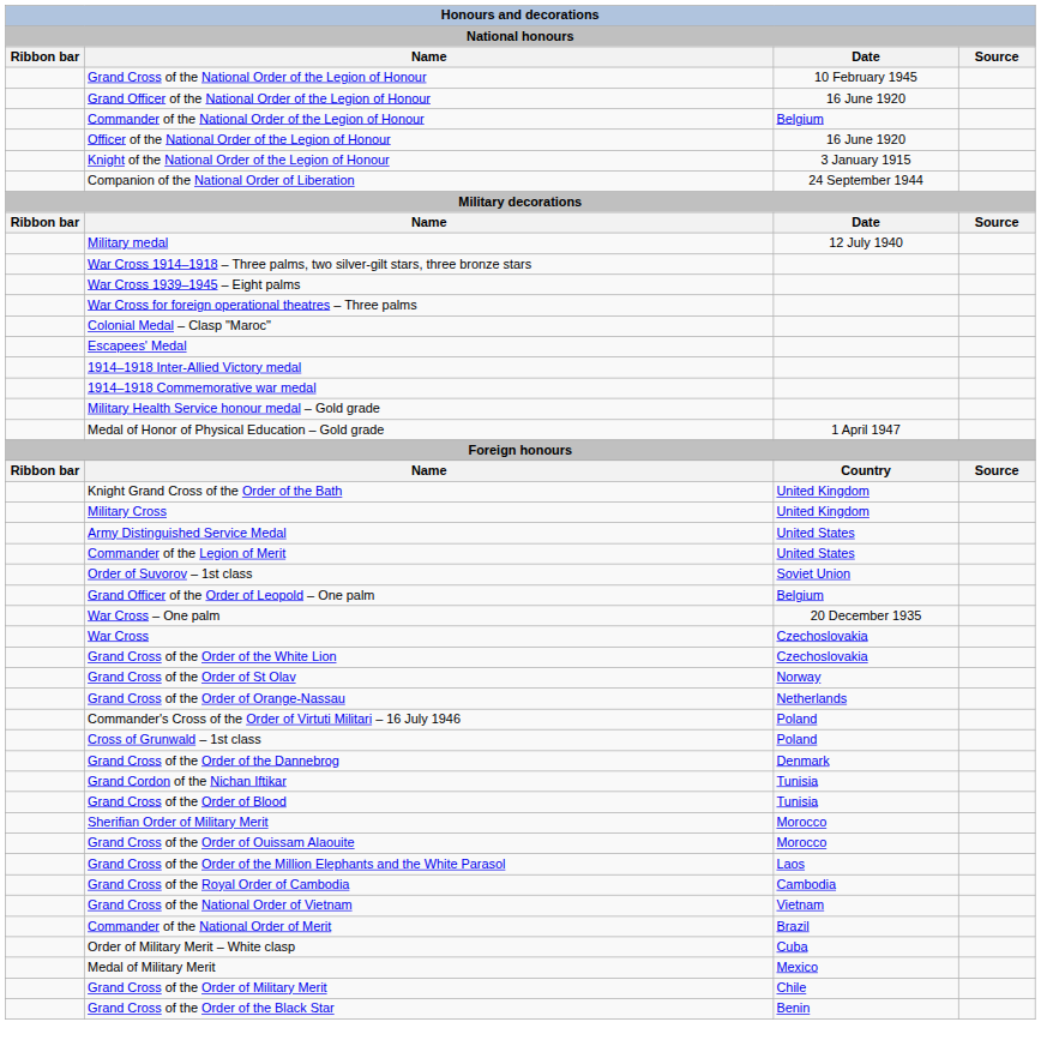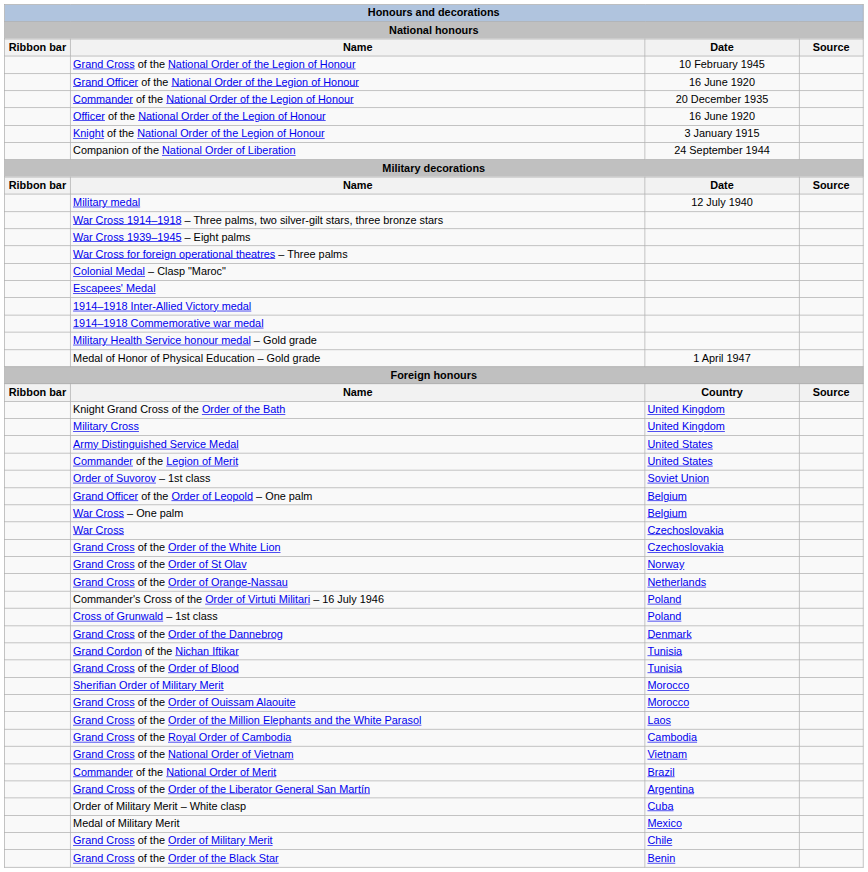 <table class="wikitable mw-collapsible mw-collapsed"  style="width: 100%">
 <tr>
 <th colspan="4" style="background: lightsteelblue">Honours and decorations</th>
 </tr>
 <tr>
 <th colspan="4" style="background: silver">National honours</th>
 </tr>
 <tr>
 <th style="width:90px;">Ribbon bar</th>
 <th>Name</th>
 <th>Date</th>
 <th>Source</th>
 </tr>
 <tr>
 <td></td>
 <td><a href='#'>Grand Cross</a> of the <a href='#'>National Order of the Legion of Honour</a></td>
 <td align="center">10 February 1945</td>
 <td align="center"></td>
 </tr>
 <tr>
 <td></td>
 <td><a href='#'>Grand Officer</a> of the <a href='#'>National Order of the Legion of Honour</a></td>
 <td align="center">16 June 1920</td>
 <td align="center"></td>
 </tr>
 <tr>
 <td></td>
 <td><a href='#'>Commander</a> of the <a href='#'>National Order of the Legion of Honour</a></td>
-<td><a href='#'>Belgium</a></td>
+<td align="center">20 December 1935</td>
 <td align="center"></td>
 </tr>
 <tr>
 <td></td>
 <td><a href='#'>Officer</a> of the <a href='#'>National Order of the Legion of Honour</a></td>
 <td align="center">16 June 1920</td>
 <td align="center"></td>
 </tr>
 <tr>
 <td></td>
 <td><a href='#'>Knight</a> of the <a href='#'>National Order of the Legion of Honour</a></td>
 <td align="center">3 January 1915</td>
 <td align="center"></td>
 </tr>
 <tr>
 <td></td>
 <td>Companion of the <a href='#'>National Order of Liberation</a></td>
 <td align="center">24 September 1944</td>
 <td align="center"></td>
 </tr>
 <tr>
 <th colspan="4" style="background: silver">Military decorations</th>
 </tr>
 <tr>
 <th style="width:90px;">Ribbon bar</th>
 <th>Name</th>
 <th>Date</th>
 <th>Source</th>
 </tr>
 <tr>
 <td></td>
 <td><a href='#'>Military medal</a></td>
 <td align="center">12 July 1940</td>
 <td align="center"></td>
 </tr>
 <tr>
 <td><span></span><span></span><span></span><span></span><span></span><span></span><span></span><span></span></td>
 <td><a href='#'>War Cross 1914–1918</a> – Three palms, two silver-gilt stars, three bronze stars</td>
 <td align="center"></td>
 <td align="center"></td>
 </tr>
 <tr>
 <td><span></span><span></span><span></span><span></span><span></span><span></span><span></span><span></span></td>
 <td><a href='#'>War Cross 1939–1945</a> – Eight palms</td>
 <td align="center"></td>
 <td align="center"></td>
 </tr>
 <tr>
 <td><span></span><span></span><span></span></td>
 <td><a href='#'>War Cross for foreign operational theatres</a> – Three palms</td>
 <td align="center"></td>
 <td align="center"></td>
 </tr>
 <tr>
 <td></td>
 <td><a href='#'>Colonial Medal</a> – Clasp "Maroc"</td>
 <td align="center"></td>
 <td align="center"></td>
 </tr>
 <tr>
 <td></td>
 <td><a href='#'>Escapees' Medal</a></td>
 <td align="center"></td>
 <td align="center"></td>
 </tr>
 <tr>
 <td></td>
 <td><a href='#'>1914–1918 Inter-Allied Victory medal</a></td>
 <td align="center"></td>
 <td align="center"></td>
 </tr>
 <tr>
 <td></td>
 <td><a href='#'>1914–1918 Commemorative war medal</a></td>
 <td align="center"></td>
 <td align="center"></td>
 </tr>
 <tr>
 <td></td>
 <td><a href='#'>Military Health Service honour medal</a> – Gold grade</td>
 <td align="center"></td>
 <td align="center"></td>
 </tr>
 <tr>
 <td></td>
 <td>Medal of Honor of Physical Education – Gold grade</td>
 <td align="center">1 April 1947</td>
 <td align="center"></td>
 </tr>
 <tr>
 <th colspan="4" style="background: silver">Foreign honours</th>
 </tr>
 <tr>
 <th style="width:90px;">Ribbon bar</th>
 <th>Name</th>
 <th>Country</th>
 <th>Source</th>
 </tr>
 <tr>
 <td></td>
 <td>Knight Grand Cross of the <a href='#'>Order of the Bath</a></td>
 <td><a href='#'>United Kingdom</a></td>
 <td align="center"></td>
 </tr>
 <tr>
 <td></td>
 <td><a href='#'>Military Cross</a></td>
 <td><a href='#'>United Kingdom</a></td>
 <td align="center"></td>
 </tr>
 <tr>
 <td></td>
 <td><a href='#'>Army Distinguished Service Medal</a></td>
 <td><a href='#'>United States</a></td>
 <td align="center"></td>
 </tr>
 <tr>
 <td></td>
 <td><a href='#'>Commander</a> of the <a href='#'>Legion of Merit</a></td>
 <td><a href='#'>United States</a></td>
 <td align="center"></td>
 </tr>
 <tr>
 <td></td>
 <td><a href='#'>Order of Suvorov</a> – 1st class</td>
 <td><a href='#'>Soviet Union</a></td>
 <td align="center"></td>
 </tr>
 <tr>
 <td><span></span></td>
 <td><a href='#'>Grand Officer</a> of the <a href='#'>Order of Leopold</a> – One palm</td>
 <td><a href='#'>Belgium</a></td>
 <td align="center"></td>
 </tr>
 <tr>
 <td><span></span></td>
 <td><a href='#'>War Cross</a> – One palm</td>
-<td align="center">20 December 1935</td>
+<td><a href='#'>Belgium</a></td>
 <td align="center"></td>
 </tr>
 <tr>
 <td></td>
 <td><a href='#'>War Cross</a></td>
 <td><a href='#'>Czechoslovakia</a></td>
 <td align="center"></td>
 </tr>
 <tr>
 <td></td>
 <td><a href='#'>Grand Cross</a> of the <a href='#'>Order of the White Lion</a></td>
 <td><a href='#'>Czechoslovakia</a></td>
 <td align="center"></td>
 </tr>
 <tr>
 <td></td>
 <td><a href='#'>Grand Cross</a> of the <a href='#'>Order of St Olav</a></td>
 <td><a href='#'>Norway</a></td>
 <td align="center"></td>
 </tr>
 <tr>
 <td></td>
 <td><a href='#'>Grand Cross</a> of the <a href='#'>Order of Orange-Nassau</a></td>
 <td><a href='#'>Netherlands</a></td>
 <td align="center"></td>
 </tr>
 <tr>
 <td></td>
 <td>Commander's Cross of the <a href='#'>Order of Virtuti Militari</a> – 16 July 1946</td>
 <td><a href='#'>Poland</a></td>
 <td align="center"></td>
 </tr>
 <tr>
 <td></td>
 <td><a href='#'>Cross of Grunwald</a> – 1st class</td>
 <td><a href='#'>Poland</a></td>
 <td align="center"></td>
 </tr>
 <tr>
 <td></td>
 <td><a href='#'>Grand Cross</a> of the <a href='#'>Order of the Dannebrog</a></td>
 <td><a href='#'>Denmark</a></td>
 <td align="center"></td>
 </tr>
 <tr>
 <td></td>
 <td><a href='#'>Grand Cordon</a> of the <a href='#'>Nichan Iftikar</a></td>
 <td><a href='#'>Tunisia</a></td>
 <td align="center"></td>
 </tr>
 <tr>
 <td></td>
 <td><a href='#'>Grand Cross</a> of the <a href='#'>Order of Blood</a></td>
 <td><a href='#'>Tunisia</a></td>
 <td align="center"></td>
 </tr>
 <tr>
 <td></td>
 <td><a href='#'>Sherifian Order of Military Merit</a></td>
 <td><a href='#'>Morocco</a></td>
 <td align="center"></td>
 </tr>
 <tr>
 <td></td>
 <td><a href='#'>Grand Cross</a> of the <a href='#'>Order of Ouissam Alaouite</a></td>
 <td><a href='#'>Morocco</a></td>
 <td align="center"></td>
 </tr>
 <tr>
 <td></td>
 <td><a href='#'>Grand Cross</a> of the <a href='#'>Order of the Million Elephants and the White Parasol</a></td>
 <td><a href='#'>Laos</a></td>
 <td align="center"></td>
 </tr>
 <tr>
 <td></td>
 <td><a href='#'>Grand Cross</a> of the <a href='#'>Royal Order of Cambodia</a></td>
 <td><a href='#'>Cambodia</a></td>
 <td align="center"></td>
 </tr>
 <tr>
 <td></td>
 <td><a href='#'>Grand Cross</a> of the <a href='#'>National Order of Vietnam</a></td>
 <td><a href='#'>Vietnam</a></td>
 <td align="center"></td>
 </tr>
 <tr>
 <td></td>
 <td><a href='#'>Commander</a> of the <a href='#'>National Order of Merit</a></td>
 <td><a href='#'>Brazil</a></td>
 <td align="center"></td>
 </tr>
 <tr>
 <td></td>
+<td><a href='#'>Grand Cross</a> of the <a href='#'>Order of the Liberator General San Martín</a></td>
+<td><a href='#'>Argentina</a></td>
+<td align="center"></td>
+</tr>
+<tr>
+<td></td>
 <td>Order of Military Merit – White clasp</td>
 <td><a href='#'>Cuba</a></td>
 <td align="center"></td>
 </tr>
 <tr>
 <td></td>
 <td>Medal of Military Merit</td>
 <td><a href='#'>Mexico</a></td>
 <td align="center"></td>
 </tr>
 <tr>
 <td></td>
 <td><a href='#'>Grand Cross</a> of the <a href='#'>Order of Military Merit</a></td>
 <td><a href='#'>Chile</a></td>
 <td align="center"></td>
 </tr>
 <tr>
 <td></td>
 <td><a href='#'>Grand Cross</a> of the <a href='#'>Order of the Black Star</a></td>
 <td><a href='#'>Benin</a></td>
 <td align="center"></td>
 </tr>
 </table>
